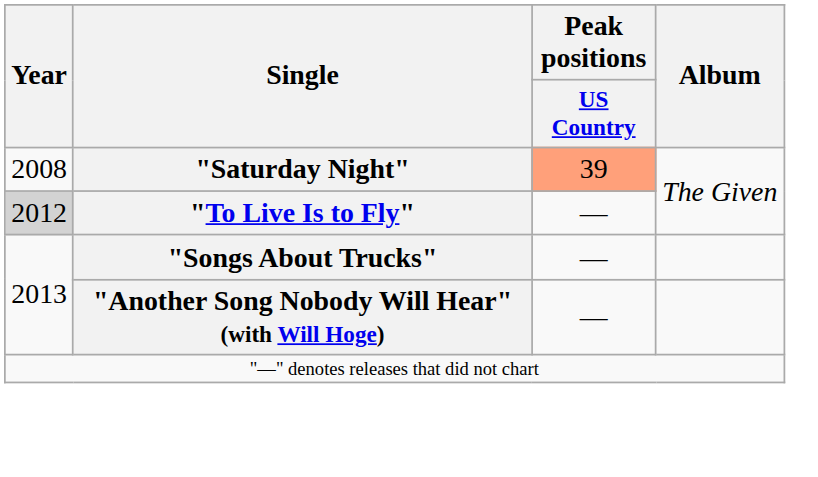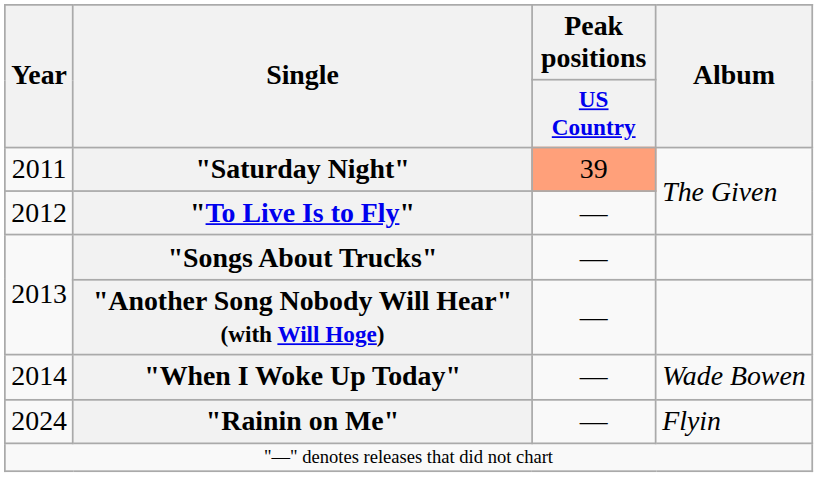 <table class="wikitable plainrowheaders" style="text-align:center;">
 <tr>
 <th rowspan="2">Year</th>
 <th rowspan="2" style="width:16em;">Single</th>
 <th>Peak positions</th>
 <th rowspan="2">Album</th>
 </tr>
 <tr style="font-size:smaller;">
 <th style="width:65px;"><a href='#'>US Country</a></th>
 </tr>
 <tr>
-<td>2008</td>
+<td>2011</td>
 <th scope="row">"Saturday Night"</th>
 <td style="background: lightsalmon;">39</td>
 <td style="text-align:left;" rowspan="2"><em>The Given</em></td>
 </tr>
 <tr>
-<td style="background: lightgrey;">2012</td>
+<td>2012</td>
 <th scope="row">"<a href='#'>To Live Is to Fly</a>"</th>
 <td>—</td>
 </tr>
 <tr>
 <td rowspan="2">2013</td>
 <th scope="row">"Songs About Trucks"</th>
 <td>—</td>
 <td></td>
 </tr>
 <tr>
 <th scope="row">"Another Song Nobody Will Hear"<br><small>(with <a href='#'>Will Hoge</a>)</small></th>
 <td>—</td>
 <td></td>
 </tr>
 <tr>
+<td>2014</td>
+<th scope="row">"When I Woke Up Today"</th>
+<td>—</td>
+<td style="text-align:left;"><em>Wade Bowen</em></td>
+</tr>
+<tr>
+<td>2024</td>
+<th scope="row">"Rainin on Me"</th>
+<td>—</td>
+<td style="text-align:left;"><em>Flyin</em></td>
+</tr>
+<tr>
 <td colspan="4" style="font-size:8pt">"—" denotes releases that did not chart</td>
 </tr>
 </table>
